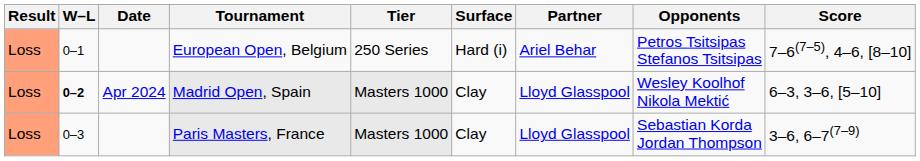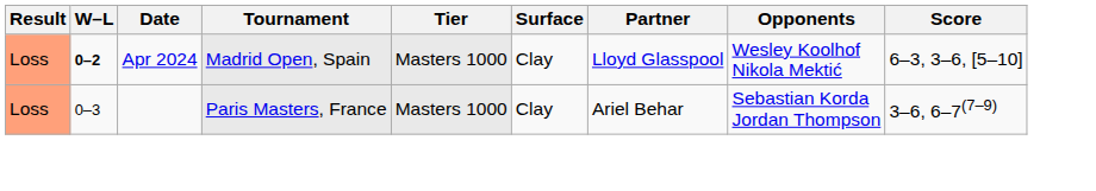 <table class="sortable wikitable">
 <tr>
 <th>Result</th>
 <th class=unsortable>W–L</th>
 <th>Date</th>
 <th>Tournament</th>
 <th>Tier</th>
 <th>Surface</th>
 <th>Partner</th>
 <th>Opponents</th>
 <th class=unsortable>Score</th>
-</tr>
-<tr>
-<td bgcolor=ffa07a>Loss</td>
-<td><small>0–1</small></td>
-<td><a href='#'></a></td>
-<td><a href='#'>European Open</a>, Belgium</td>
-<td>250 Series</td>
-<td>Hard (i)</td>
-<td> <a href='#'>Ariel Behar</a></td>
-<td> <a href='#'>Petros Tsitsipas</a> <br> <a href='#'>Stefanos Tsitsipas</a></td>
-<td>7–6<sup>(7–5)</sup>, 4–6, [8–10]</td>
 </tr>
 <tr>
 <td bgcolor=ffa07a>Loss</td>
 <td><strong><small>0–2</small></strong></td>
 <td><a href='#'>Apr 2024</a></td>
 <td style="background:#E9E9E9;"><a href='#'>Madrid Open</a>, Spain</td>
 <td style="background:#E9E9E9;">Masters 1000</td>
 <td>Clay</td>
 <td> <a href='#'>Lloyd Glasspool</a></td>
 <td> <a href='#'>Wesley Koolhof</a><br> <a href='#'>Nikola Mektić</a></td>
 <td>6–3, 3–6, [5–10]</td>
 </tr>
 <tr>
 <td bgcolor=ffa07a>Loss</td>
 <td><small>0–3</small></td>
 <td><a href='#'></a></td>
 <td style=background:#E9E9E9><a href='#'>Paris Masters</a>, France</td>
 <td style=background:#E9E9E9>Masters 1000</td>
 <td>Clay</td>
-<td> <a href='#'>Lloyd Glasspool</a></td>
+<td> Ariel Behar</td>
 <td> <a href='#'>Sebastian Korda</a> <br> <a href='#'>Jordan Thompson</a></td>
 <td>3–6, 6–7<sup>(7–9)</sup></td>
 </tr>
 </table>
